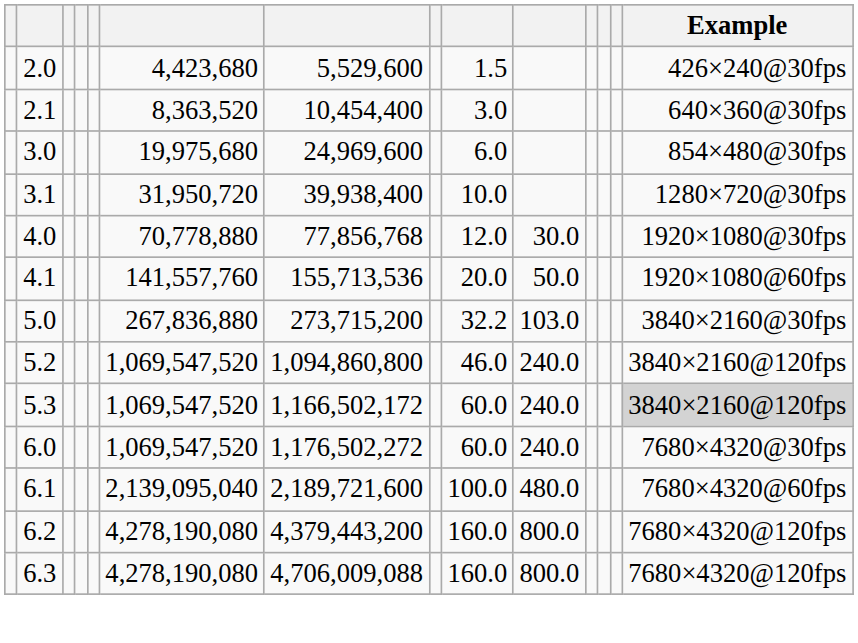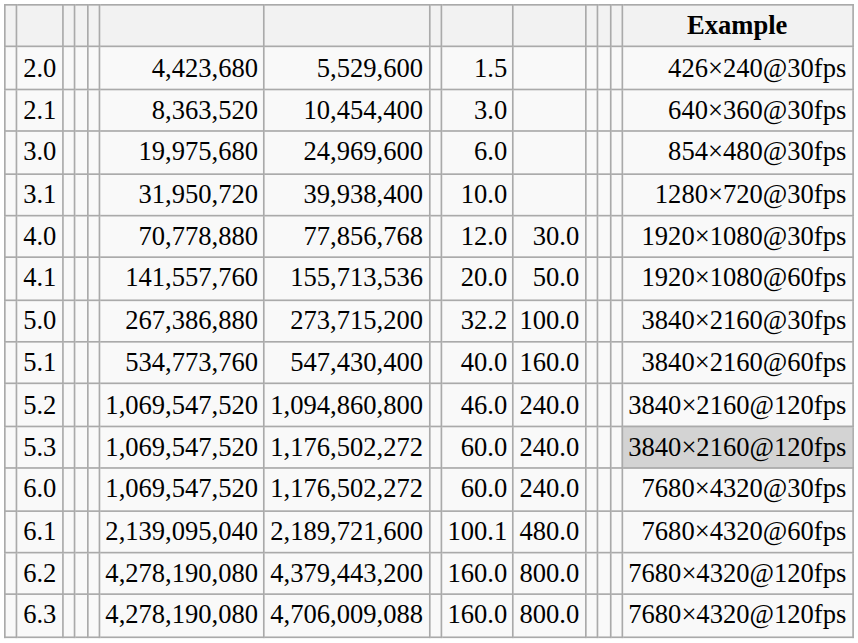 <table class="wikitable" style="text-align: right;">
 <tr>
 <th></th>
 <th></th>
 <th></th>
 <th></th>
 <th></th>
 <th></th>
 <th></th>
 <th></th>
 <th></th>
 <th></th>
 <th></th>
 <th></th>
 <th></th>
 <th>Example</th>
 </tr>
 <tr>
 <td></td>
 <td>2.0</td>
 <td></td>
 <td></td>
 <td></td>
 <td>4,423,680</td>
 <td>5,529,600</td>
 <td></td>
 <td>1.5</td>
 <td></td>
 <td></td>
 <td></td>
 <td></td>
 <td>426×240@30fps</td>
 </tr>
 <tr>
 <td></td>
 <td>2.1</td>
 <td></td>
 <td></td>
 <td></td>
 <td>8,363,520</td>
 <td>10,454,400</td>
 <td></td>
 <td>3.0</td>
 <td></td>
 <td></td>
 <td></td>
 <td></td>
 <td>640×360@30fps</td>
 </tr>
 <tr>
 <td></td>
 <td>3.0</td>
 <td></td>
 <td></td>
 <td></td>
 <td>19,975,680</td>
 <td>24,969,600</td>
 <td></td>
 <td>6.0</td>
 <td></td>
 <td></td>
 <td></td>
 <td></td>
 <td>854×480@30fps</td>
 </tr>
 <tr>
 <td></td>
 <td>3.1</td>
 <td></td>
 <td></td>
 <td></td>
 <td>31,950,720</td>
 <td>39,938,400</td>
 <td></td>
 <td>10.0</td>
 <td></td>
 <td></td>
 <td></td>
 <td></td>
 <td>1280×720@30fps</td>
 </tr>
 <tr>
 <td></td>
 <td>4.0</td>
 <td></td>
 <td></td>
 <td></td>
 <td>70,778,880</td>
 <td>77,856,768</td>
 <td></td>
 <td>12.0</td>
 <td>30.0</td>
 <td></td>
 <td></td>
 <td></td>
 <td>1920×1080@30fps</td>
 </tr>
 <tr>
 <td></td>
 <td>4.1</td>
 <td></td>
 <td></td>
 <td></td>
 <td>141,557,760</td>
 <td>155,713,536</td>
 <td></td>
 <td>20.0</td>
 <td>50.0</td>
 <td></td>
 <td></td>
 <td></td>
 <td>1920×1080@60fps</td>
 </tr>
 <tr>
 <td></td>
 <td>5.0</td>
 <td></td>
 <td></td>
 <td></td>
-<td>267,836,880</td>
+<td>267,386,880</td>
 <td>273,715,200</td>
 <td></td>
 <td>32.2</td>
-<td>103.0</td>
+<td>100.0</td>
 <td></td>
 <td></td>
 <td></td>
 <td>3840×2160@30fps</td>
+</tr>
+<tr>
+<td></td>
+<td>5.1</td>
+<td></td>
+<td></td>
+<td></td>
+<td>534,773,760</td>
+<td>547,430,400</td>
+<td></td>
+<td>40.0</td>
+<td>160.0</td>
+<td></td>
+<td></td>
+<td></td>
+<td>3840×2160@60fps</td>
 </tr>
 <tr>
 <td></td>
 <td>5.2</td>
 <td></td>
 <td></td>
 <td></td>
 <td>1,069,547,520</td>
 <td>1,094,860,800</td>
 <td></td>
 <td>46.0</td>
 <td>240.0</td>
 <td></td>
 <td></td>
 <td></td>
 <td>3840×2160@120fps</td>
 </tr>
 <tr>
 <td></td>
 <td>5.3</td>
 <td></td>
 <td></td>
 <td></td>
 <td>1,069,547,520</td>
-<td>1,166,502,172</td>
+<td>1,176,502,272</td>
 <td></td>
 <td>60.0</td>
 <td>240.0</td>
 <td></td>
 <td></td>
 <td></td>
 <td style="background: lightgrey;">3840×2160@120fps</td>
 </tr>
 <tr>
 <td></td>
 <td>6.0</td>
 <td></td>
 <td></td>
 <td></td>
 <td>1,069,547,520</td>
 <td>1,176,502,272</td>
 <td></td>
 <td>60.0</td>
 <td>240.0</td>
 <td></td>
 <td></td>
 <td></td>
 <td>7680×4320@30fps</td>
 </tr>
 <tr>
 <td></td>
 <td>6.1</td>
 <td></td>
 <td></td>
 <td></td>
 <td>2,139,095,040</td>
 <td>2,189,721,600</td>
 <td></td>
-<td>100.0</td>
+<td>100.1</td>
 <td>480.0</td>
 <td></td>
 <td></td>
 <td></td>
 <td>7680×4320@60fps</td>
 </tr>
 <tr>
 <td></td>
 <td>6.2</td>
 <td></td>
 <td></td>
 <td></td>
 <td>4,278,190,080</td>
 <td>4,379,443,200</td>
 <td></td>
 <td>160.0</td>
 <td>800.0</td>
 <td></td>
 <td></td>
 <td></td>
 <td>7680×4320@120fps</td>
 </tr>
 <tr>
 <td></td>
 <td>6.3</td>
 <td></td>
 <td></td>
 <td></td>
 <td>4,278,190,080</td>
 <td>4,706,009,088</td>
 <td></td>
 <td>160.0</td>
 <td>800.0</td>
 <td></td>
 <td></td>
 <td></td>
 <td>7680×4320@120fps</td>
 </tr>
 </table>
